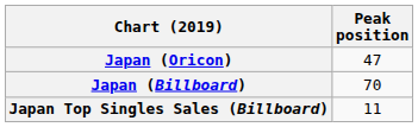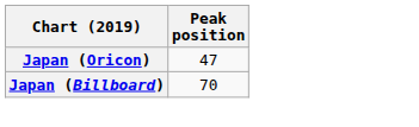 <table class="wikitable sortable plainrowheaders">
 <tr>
 <th scope="col">Chart (2019)</th>
 <th scope="col">Peak<br>position</th>
 </tr>
 <tr>
 <th scope="row"><a href='#'>Japan</a> (<a href='#'>Oricon</a>)</th>
 <td align="center">47</td>
 </tr>
 <tr>
 <th scope="row"><a href='#'>Japan</a> (<em><a href='#'>Billboard</a></em>)</th>
 <td align="center">70</td>
 </tr>
-<tr>
-<th scope="row">Japan Top Singles Sales (<em>Billboard</em>)</th>
-<td align="center">11</td>
-</tr>
 </table>
